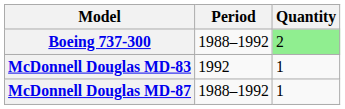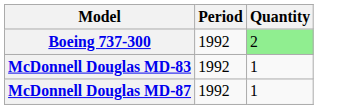 <table class="wikitable plainrowheaders sortable">
 <tr>
 <th scope=col>Model</th>
 <th scope=col>Period</th>
 <th scope=col>Quantity</th>
 </tr>
 <tr>
 <th scope=row><a href='#'>Boeing 737-300</a></th>
-<td>1988–1992</td>
+<td>1992</td>
 <td style="background: lightgreen;">2</td>
 </tr>
 <tr>
 <th scope=row><a href='#'>McDonnell Douglas MD-83</a></th>
 <td>1992</td>
 <td>1</td>
 </tr>
 <tr>
 <th scope=row><a href='#'>McDonnell Douglas MD-87</a></th>
-<td>1988–1992</td>
+<td>1992</td>
 <td>1</td>
 </tr>
 </table>
